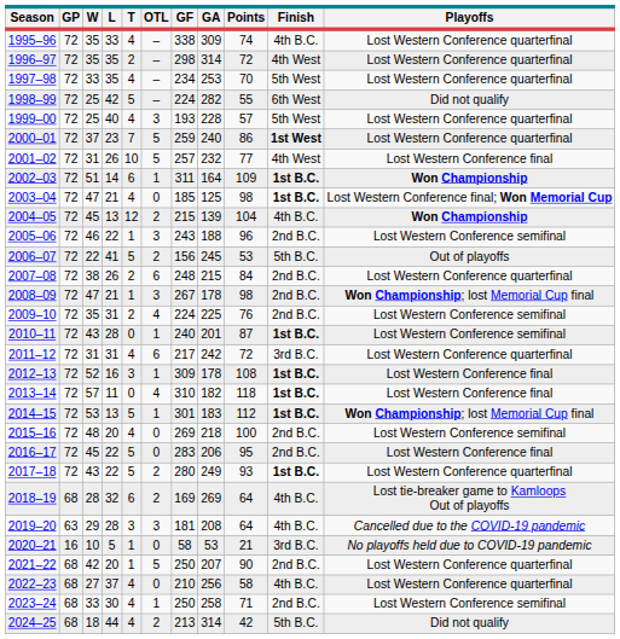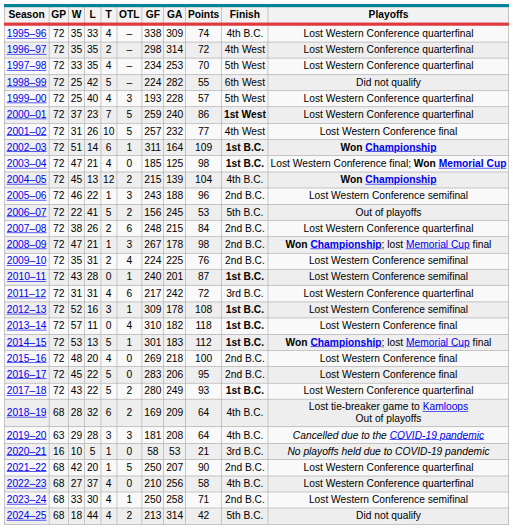 <table class="wikitable" style="text-align: center">
 <tr style="border-top:#008394 5px solid; border-bottom:#E13A3E 5px solid">
 <th>Season</th>
 <th>GP</th>
 <th>W</th>
 <th>L</th>
 <th>T</th>
 <th>OTL</th>
 <th>GF</th>
 <th>GA</th>
 <th>Points</th>
 <th>Finish</th>
 <th>Playoffs</th>
 </tr>
 <tr>
 <td><a href='#'>1995–96</a></td>
 <td>72</td>
 <td>35</td>
 <td>33</td>
 <td>4</td>
 <td>–</td>
 <td>338</td>
 <td>309</td>
 <td>74</td>
 <td>4th B.C.</td>
 <td>Lost Western Conference quarterfinal</td>
 </tr>
 <tr bgcolor="#EEEEEE">
 <td><a href='#'>1996–97</a></td>
 <td>72</td>
 <td>35</td>
 <td>35</td>
 <td>2</td>
 <td>–</td>
 <td>298</td>
 <td>314</td>
 <td>72</td>
 <td>4th West</td>
 <td>Lost Western Conference quarterfinal</td>
 </tr>
 <tr>
 <td><a href='#'>1997–98</a></td>
 <td>72</td>
 <td>33</td>
 <td>35</td>
 <td>4</td>
 <td>–</td>
 <td>234</td>
 <td>253</td>
 <td>70</td>
 <td>5th West</td>
 <td>Lost Western Conference quarterfinal</td>
 </tr>
 <tr bgcolor="#EEEEEE">
 <td><a href='#'>1998–99</a></td>
 <td>72</td>
 <td>25</td>
 <td>42</td>
 <td>5</td>
 <td>–</td>
 <td>224</td>
 <td>282</td>
 <td>55</td>
 <td>6th West</td>
 <td>Did not qualify</td>
 </tr>
 <tr>
 <td><a href='#'>1999–00</a></td>
 <td>72</td>
 <td>25</td>
 <td>40</td>
 <td>4</td>
 <td>3</td>
 <td>193</td>
 <td>228</td>
 <td>57</td>
 <td>5th West</td>
 <td>Lost Western Conference quarterfinal</td>
 </tr>
 <tr bgcolor="#EEEEEE">
 <td><a href='#'>2000–01</a></td>
 <td>72</td>
 <td>37</td>
 <td>23</td>
 <td>7</td>
 <td>5</td>
 <td>259</td>
 <td>240</td>
 <td>86</td>
 <td><strong>1st West</strong></td>
 <td>Lost Western Conference quarterfinal</td>
 </tr>
 <tr>
 <td><a href='#'>2001–02</a></td>
 <td>72</td>
 <td>31</td>
 <td>26</td>
 <td>10</td>
 <td>5</td>
 <td>257</td>
 <td>232</td>
 <td>77</td>
 <td>4th West</td>
 <td>Lost Western Conference final</td>
 </tr>
 <tr bgcolor="#EEEEEE">
 <td><a href='#'>2002–03</a></td>
 <td>72</td>
 <td>51</td>
 <td>14</td>
 <td>6</td>
 <td>1</td>
 <td>311</td>
 <td>164</td>
 <td>109</td>
 <td><strong>1st B.C.</strong></td>
 <td><strong>Won <a href='#'>Championship</a></strong></td>
 </tr>
 <tr>
 <td><a href='#'>2003–04</a></td>
 <td>72</td>
 <td>47</td>
 <td>21</td>
 <td>4</td>
 <td>0</td>
 <td>185</td>
 <td>125</td>
 <td>98</td>
 <td><strong>1st B.C.</strong></td>
 <td>Lost Western Conference final; <strong>Won <a href='#'>Memorial Cup</a></strong></td>
 </tr>
 <tr bgcolor="#EEEEEE">
 <td><a href='#'>2004–05</a></td>
 <td>72</td>
 <td>45</td>
 <td>13</td>
 <td>12</td>
 <td>2</td>
 <td>215</td>
 <td>139</td>
 <td>104</td>
 <td>4th B.C.</td>
 <td><strong>Won <a href='#'>Championship</a></strong></td>
 </tr>
 <tr bgcolor=>
 <td><a href='#'>2005–06</a></td>
 <td>72</td>
 <td>46</td>
 <td>22</td>
 <td>1</td>
 <td>3</td>
 <td>243</td>
 <td>188</td>
 <td>96</td>
 <td>2nd B.C.</td>
 <td>Lost Western Conference semifinal</td>
 </tr>
 <tr bgcolor="#EEEEEE">
 <td><a href='#'>2006–07</a></td>
 <td>72</td>
 <td>22</td>
 <td>41</td>
 <td>5</td>
 <td>2</td>
 <td>156</td>
 <td>245</td>
 <td>53</td>
 <td>5th B.C.</td>
 <td>Out of playoffs</td>
 </tr>
 <tr>
 <td><a href='#'>2007–08</a></td>
 <td>72</td>
 <td>38</td>
 <td>26</td>
 <td>2</td>
 <td>6</td>
 <td>248</td>
 <td>215</td>
 <td>84</td>
 <td>2nd B.C.</td>
 <td>Lost Western Conference quarterfinal</td>
 </tr>
 <tr bgcolor="#EEEEEE">
 <td><a href='#'>2008–09</a></td>
 <td>72</td>
 <td>47</td>
 <td>21</td>
 <td>1</td>
 <td>3</td>
 <td>267</td>
 <td>178</td>
 <td>98</td>
 <td>2nd B.C.</td>
 <td><strong>Won <a href='#'>Championship</a></strong>; lost <a href='#'>Memorial Cup</a> final</td>
 </tr>
 <tr>
 <td><a href='#'>2009–10</a></td>
 <td>72</td>
 <td>35</td>
 <td>31</td>
 <td>2</td>
 <td>4</td>
 <td>224</td>
 <td>225</td>
 <td>76</td>
 <td>2nd B.C.</td>
 <td>Lost Western Conference semifinal</td>
 </tr>
 <tr bgcolor="#eeeeee">
 <td><a href='#'>2010–11</a></td>
 <td>72</td>
 <td>43</td>
 <td>28</td>
 <td>0</td>
 <td>1</td>
 <td>240</td>
 <td>201</td>
 <td>87</td>
 <td><strong>1st B.C.</strong></td>
 <td>Lost Western Conference semifinal</td>
 </tr>
 <tr>
 <td><a href='#'>2011–12</a></td>
 <td>72</td>
 <td>31</td>
 <td>31</td>
 <td>4</td>
 <td>6</td>
 <td>217</td>
 <td>242</td>
 <td>72</td>
 <td>3rd B.C.</td>
 <td>Lost Western Conference quarterfinal</td>
 </tr>
 <tr bgcolor="#eeeeee">
 <td><a href='#'>2012–13</a></td>
 <td>72</td>
 <td>52</td>
 <td>16</td>
 <td>3</td>
 <td>1</td>
 <td>309</td>
 <td>178</td>
 <td>108</td>
 <td><strong>1st B.C.</strong></td>
-<td>Lost Western Conference final</td>
+<td>Lost Western Conference semifinal</td>
 </tr>
 <tr>
 <td><a href='#'>2013–14</a></td>
 <td>72</td>
 <td>57</td>
 <td>11</td>
 <td>0</td>
 <td>4</td>
 <td>310</td>
 <td>182</td>
 <td>118</td>
 <td><strong>1st B.C.</strong></td>
 <td>Lost Western Conference final</td>
 </tr>
 <tr bgcolor="#eeeeee">
 <td><a href='#'>2014–15</a></td>
 <td>72</td>
 <td>53</td>
 <td>13</td>
 <td>5</td>
 <td>1</td>
 <td>301</td>
 <td>183</td>
 <td>112</td>
 <td><strong>1st B.C.</strong></td>
 <td><strong>Won <a href='#'>Championship</a></strong>; lost <a href='#'>Memorial Cup</a> final</td>
 </tr>
 <tr bgcolor=>
 <td><a href='#'>2015–16</a></td>
 <td>72</td>
 <td>48</td>
 <td>20</td>
 <td>4</td>
 <td>0</td>
 <td>269</td>
 <td>218</td>
 <td>100</td>
 <td>2nd B.C.</td>
-<td>Lost Western Conference semifinal</td>
+<td>Lost Western Conference final</td>
 </tr>
 <tr bgcolor="#eeeeee">
 <td><a href='#'>2016–17</a></td>
 <td>72</td>
 <td>45</td>
 <td>22</td>
 <td>5</td>
 <td>0</td>
 <td>283</td>
 <td>206</td>
 <td>95</td>
 <td>2nd B.C.</td>
 <td>Lost Western Conference final</td>
 </tr>
 <tr bgcolor=>
 <td><a href='#'>2017–18</a></td>
 <td>72</td>
 <td>43</td>
 <td>22</td>
 <td>5</td>
 <td>2</td>
 <td>280</td>
 <td>249</td>
 <td>93</td>
 <td><strong>1st B.C.</strong></td>
 <td>Lost Western Conference quarterfinal</td>
 </tr>
 <tr bgcolor="#eeeeee">
 <td><a href='#'>2018–19</a></td>
 <td>68</td>
 <td>28</td>
 <td>32</td>
 <td>6</td>
 <td>2</td>
 <td>169</td>
-<td>269</td>
+<td>209</td>
 <td>64</td>
 <td>4th B.C.</td>
 <td>Lost tie-breaker game to <a href='#'>Kamloops</a><br>Out of playoffs</td>
 </tr>
 <tr bgcolor=>
 <td><a href='#'>2019–20</a></td>
 <td>63</td>
 <td>29</td>
 <td>28</td>
 <td>3</td>
 <td>3</td>
 <td>181</td>
 <td>208</td>
 <td>64</td>
 <td>4th B.C.</td>
 <td><em>Cancelled due to the <a href='#'>COVID-19 pandemic</a></em></td>
 </tr>
 <tr bgcolor="#eeeeee">
 <td><a href='#'>2020–21</a></td>
 <td>16</td>
 <td>10</td>
 <td>5</td>
 <td>1</td>
 <td>0</td>
 <td>58</td>
 <td>53</td>
 <td>21</td>
 <td>3rd B.C.</td>
 <td><em>No playoffs held due to COVID-19 pandemic</em></td>
 </tr>
 <tr>
 <td><a href='#'>2021–22</a></td>
 <td>68</td>
 <td>42</td>
 <td>20</td>
 <td>1</td>
 <td>5</td>
 <td>250</td>
 <td>207</td>
 <td>90</td>
 <td>2nd B.C.</td>
 <td>Lost Western Conference quarterfinal</td>
 </tr>
 <tr bgcolor="#eeeeee">
 <td><a href='#'>2022–23</a></td>
 <td>68</td>
 <td>27</td>
 <td>37</td>
 <td>4</td>
 <td>0</td>
 <td>210</td>
 <td>256</td>
 <td>58</td>
 <td>4th B.C.</td>
 <td>Lost Western Conference quarterfinal</td>
 </tr>
 <tr>
 <td><a href='#'>2023–24</a></td>
 <td>68</td>
 <td>33</td>
 <td>30</td>
 <td>4</td>
 <td>1</td>
 <td>250</td>
 <td>258</td>
 <td>71</td>
 <td>2nd B.C.</td>
 <td>Lost Western Conference semifinal</td>
 </tr>
 <tr bgcolor="#eeeeee">
 <td><a href='#'>2024–25</a></td>
 <td>68</td>
 <td>18</td>
 <td>44</td>
 <td>4</td>
 <td>2</td>
 <td>213</td>
 <td>314</td>
 <td>42</td>
 <td>5th B.C.</td>
 <td>Did not qualify</td>
 </tr>
 </table>
